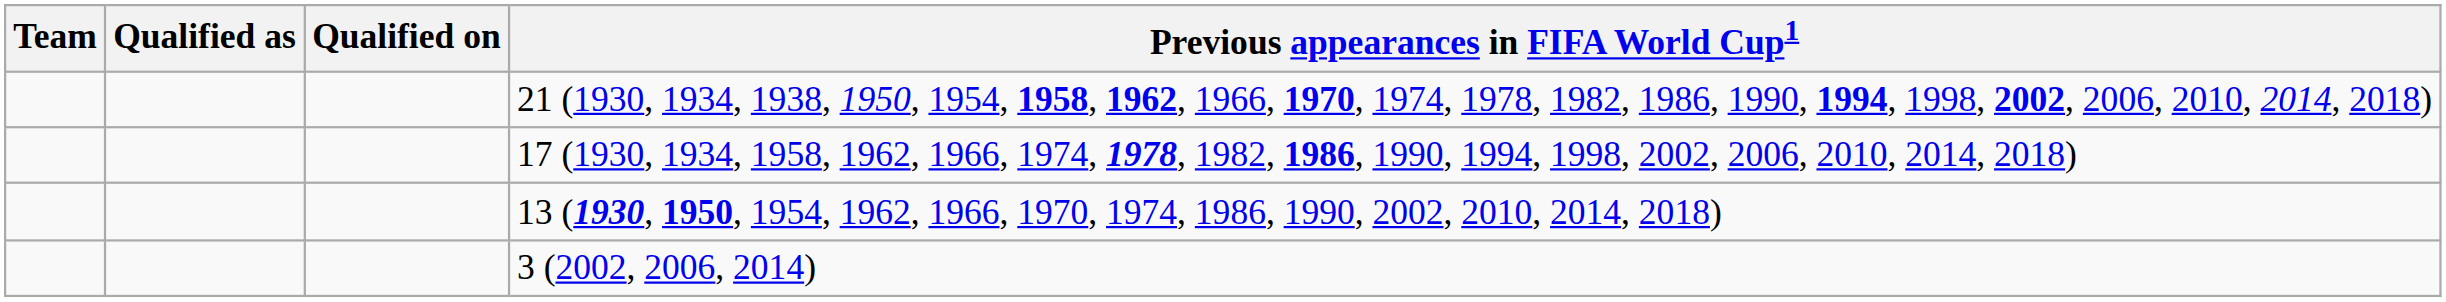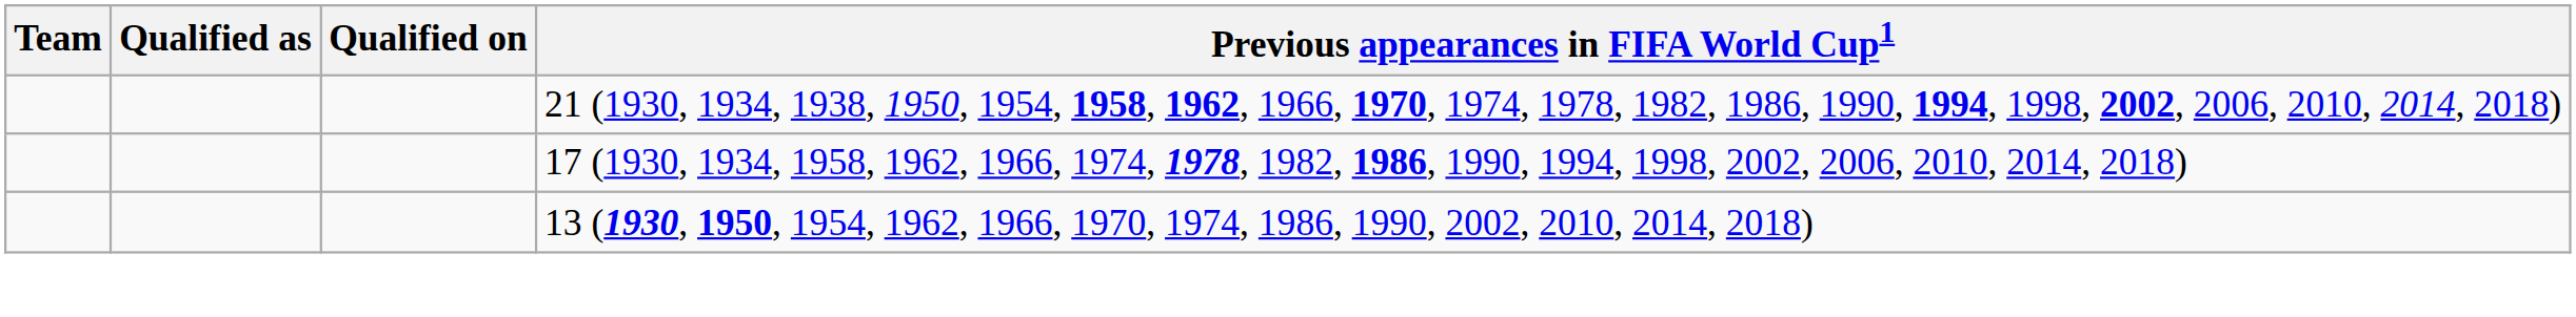 <table class="wikitable sortable">
 <tr>
 <th>Team</th>
 <th>Qualified as</th>
 <th>Qualified on</th>
 <th data-sort-type="number">Previous <a href='#'>appearances</a> in <a href='#'>FIFA World Cup</a><sup><strong><a href='#'>1</a></strong></sup></th>
 </tr>
 <tr>
 <td></td>
 <td></td>
 <td></td>
 <td>21 (<a href='#'>1930</a>, <a href='#'>1934</a>, <a href='#'>1938</a>, <em><a href='#'>1950</a></em>, <a href='#'>1954</a>, <strong><a href='#'>1958</a></strong>, <strong><a href='#'>1962</a></strong>, <a href='#'>1966</a>, <strong><a href='#'>1970</a></strong>, <a href='#'>1974</a>, <a href='#'>1978</a>, <a href='#'>1982</a>, <a href='#'>1986</a>, <a href='#'>1990</a>, <strong><a href='#'>1994</a></strong>, <a href='#'>1998</a>, <strong><a href='#'>2002</a></strong>, <a href='#'>2006</a>, <a href='#'>2010</a>, <em><a href='#'>2014</a></em>, <a href='#'>2018</a>)</td>
 </tr>
 <tr>
 <td></td>
 <td></td>
 <td></td>
 <td>17 (<a href='#'>1930</a>, <a href='#'>1934</a>, <a href='#'>1958</a>, <a href='#'>1962</a>, <a href='#'>1966</a>, <a href='#'>1974</a>, <strong><em><a href='#'>1978</a></em></strong>, <a href='#'>1982</a>, <strong><a href='#'>1986</a></strong>, <a href='#'>1990</a>, <a href='#'>1994</a>, <a href='#'>1998</a>, <a href='#'>2002</a>, <a href='#'>2006</a>, <a href='#'>2010</a>, <a href='#'>2014</a>, <a href='#'>2018</a>)</td>
 </tr>
 <tr>
 <td></td>
 <td></td>
 <td></td>
 <td>13 (<strong><em><a href='#'>1930</a></em></strong>, <strong><a href='#'>1950</a></strong>, <a href='#'>1954</a>, <a href='#'>1962</a>, <a href='#'>1966</a>, <a href='#'>1970</a>, <a href='#'>1974</a>, <a href='#'>1986</a>, <a href='#'>1990</a>, <a href='#'>2002</a>, <a href='#'>2010</a>, <a href='#'>2014</a>, <a href='#'>2018</a>)</td>
 </tr>
-<tr>
-<td></td>
-<td></td>
-<td></td>
-<td>3 (<a href='#'>2002</a>, <a href='#'>2006</a>, <a href='#'>2014</a>)</td>
-</tr>
 </table>
